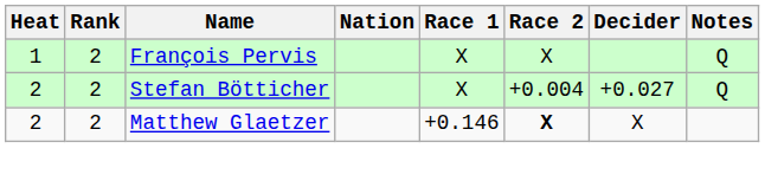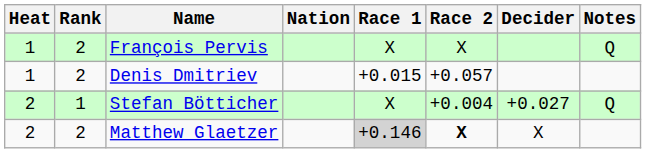 <table class="wikitable sortable" style="text-align:center">
 <tr>
 <th>Heat</th>
 <th>Rank</th>
 <th>Name</th>
 <th>Nation</th>
 <th>Race 1</th>
 <th>Race 2</th>
 <th>Decider</th>
 <th>Notes</th>
 </tr>
 <tr bgcolor=ccffcc>
 <td>1</td>
 <td>2</td>
 <td align=left><a href='#'>François Pervis</a></td>
 <td align=left></td>
 <td>X</td>
 <td>X</td>
 <td></td>
 <td>Q</td>
 </tr>
+<tr>
+<td>1</td>
+<td>2</td>
+<td align=left><a href='#'>Denis Dmitriev</a></td>
+<td align=left></td>
+<td>+0.015</td>
+<td>+0.057</td>
+<td></td>
+<td></td>
+</tr>
 <tr bgcolor=ccffcc>
 <td>2</td>
-<td>2</td>
+<td>1</td>
 <td align=left><a href='#'>Stefan Bötticher</a></td>
 <td align=left></td>
 <td>X</td>
 <td>+0.004</td>
 <td>+0.027</td>
 <td>Q</td>
 </tr>
 <tr>
 <td>2</td>
 <td>2</td>
 <td align=left><a href='#'>Matthew Glaetzer</a></td>
 <td align=left></td>
-<td>+0.146</td>
+<td style="background: lightgrey;">+0.146</td>
 <td><strong>X</strong></td>
 <td>X</td>
 <td></td>
 </tr>
 </table>
